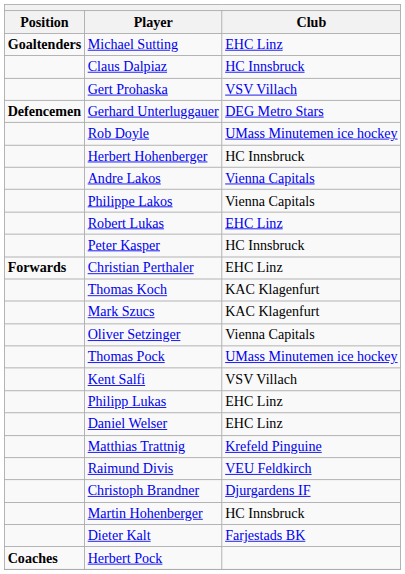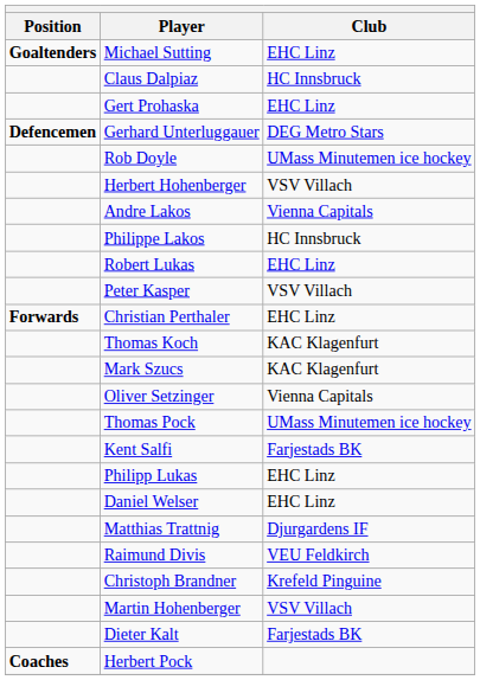 <table class=wikitable>
 <tr>
 <th colspan="7"></th>
 </tr>
 <tr>
 <th>Position</th>
 <th>Player</th>
 <th>Club</th>
 </tr>
 <tr>
 <td><strong>Goaltenders</strong></td>
 <td><a href='#'>Michael Sutting</a></td>
 <td><a href='#'>EHC Linz</a></td>
 </tr>
 <tr>
 <td></td>
 <td><a href='#'>Claus Dalpiaz</a></td>
 <td><a href='#'>HC Innsbruck</a></td>
 </tr>
 <tr>
 <td></td>
 <td><a href='#'>Gert Prohaska</a></td>
-<td><a href='#'>VSV Villach</a></td>
+<td><a href='#'>EHC Linz</a></td>
 </tr>
 <tr>
 <td><strong>Defencemen</strong></td>
 <td><a href='#'>Gerhard Unterluggauer</a></td>
 <td><a href='#'>DEG Metro Stars</a></td>
 </tr>
 <tr>
 <td></td>
 <td><a href='#'>Rob Doyle</a></td>
 <td><a href='#'>UMass Minutemen ice hockey</a></td>
 </tr>
 <tr>
 <td></td>
 <td><a href='#'>Herbert Hohenberger</a></td>
-<td>HC Innsbruck</td>
+<td>VSV Villach</td>
 </tr>
 <tr>
 <td></td>
 <td><a href='#'>Andre Lakos</a></td>
 <td><a href='#'>Vienna Capitals</a></td>
 </tr>
 <tr>
 <td></td>
 <td><a href='#'>Philippe Lakos</a></td>
-<td>Vienna Capitals</td>
+<td>HC Innsbruck</td>
 </tr>
 <tr>
 <td></td>
 <td><a href='#'>Robert Lukas</a></td>
 <td><a href='#'>EHC Linz</a></td>
 </tr>
 <tr>
 <td></td>
 <td><a href='#'>Peter Kasper</a></td>
-<td>HC Innsbruck</td>
+<td>VSV Villach</td>
 </tr>
 <tr>
 <td><strong>Forwards</strong></td>
 <td><a href='#'>Christian Perthaler</a></td>
 <td>EHC Linz</td>
 </tr>
 <tr>
 <td></td>
 <td><a href='#'>Thomas Koch</a></td>
 <td>KAC Klagenfurt</td>
 </tr>
 <tr>
 <td></td>
 <td><a href='#'>Mark Szucs</a></td>
 <td>KAC Klagenfurt</td>
 </tr>
 <tr>
 <td></td>
 <td><a href='#'>Oliver Setzinger</a></td>
 <td>Vienna Capitals</td>
 </tr>
 <tr>
 <td></td>
 <td><a href='#'>Thomas Pock</a></td>
 <td><a href='#'>UMass Minutemen ice hockey</a></td>
 </tr>
 <tr>
 <td></td>
 <td><a href='#'>Kent Salfi</a></td>
-<td>VSV Villach</td>
+<td><a href='#'>Farjestads BK</a></td>
 </tr>
 <tr>
 <td></td>
 <td><a href='#'>Philipp Lukas</a></td>
 <td>EHC Linz</td>
 </tr>
 <tr>
 <td></td>
 <td><a href='#'>Daniel Welser</a></td>
 <td>EHC Linz</td>
 </tr>
 <tr>
 <td></td>
 <td><a href='#'>Matthias Trattnig</a></td>
-<td><a href='#'>Krefeld Pinguine</a></td>
+<td><a href='#'>Djurgardens IF</a></td>
 </tr>
 <tr>
 <td></td>
 <td><a href='#'>Raimund Divis</a></td>
 <td><a href='#'>VEU Feldkirch</a></td>
 </tr>
 <tr>
 <td></td>
 <td><a href='#'>Christoph Brandner</a></td>
-<td><a href='#'>Djurgardens IF</a></td>
+<td><a href='#'>Krefeld Pinguine</a></td>
 </tr>
 <tr>
 <td></td>
 <td><a href='#'>Martin Hohenberger</a></td>
-<td>HC Innsbruck</td>
+<td><a href='#'>VSV Villach</a></td>
 </tr>
 <tr>
 <td></td>
 <td><a href='#'>Dieter Kalt</a></td>
 <td><a href='#'>Farjestads BK</a></td>
 </tr>
 <tr>
 <td><strong>Coaches</strong></td>
 <td><a href='#'>Herbert Pock</a></td>
 <td></td>
 </tr>
 <tr>
 </tr>
 </table>
